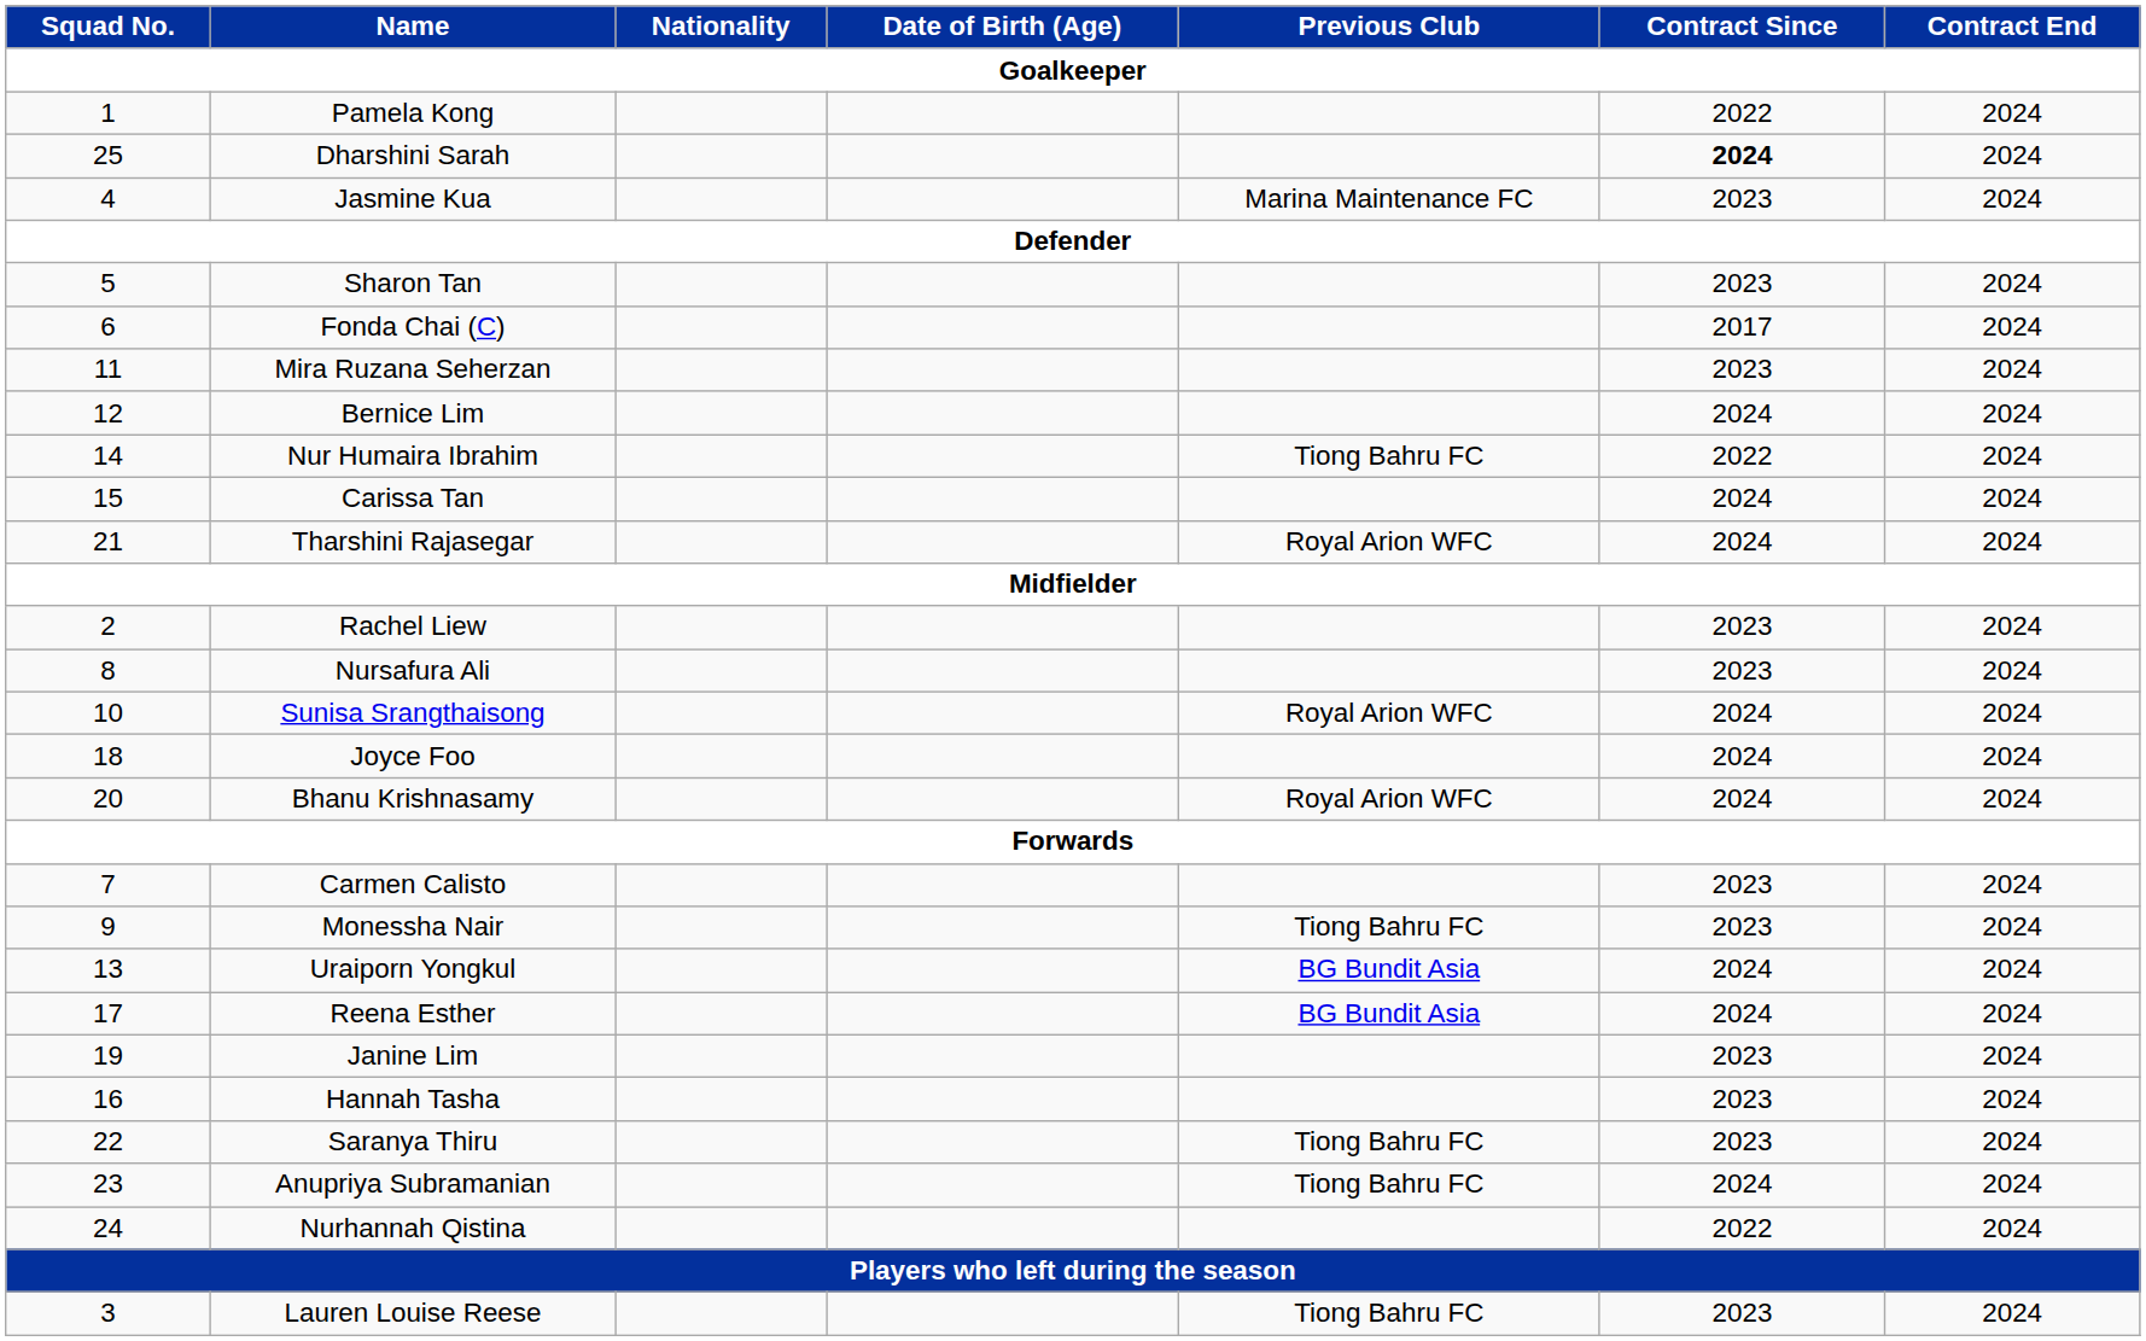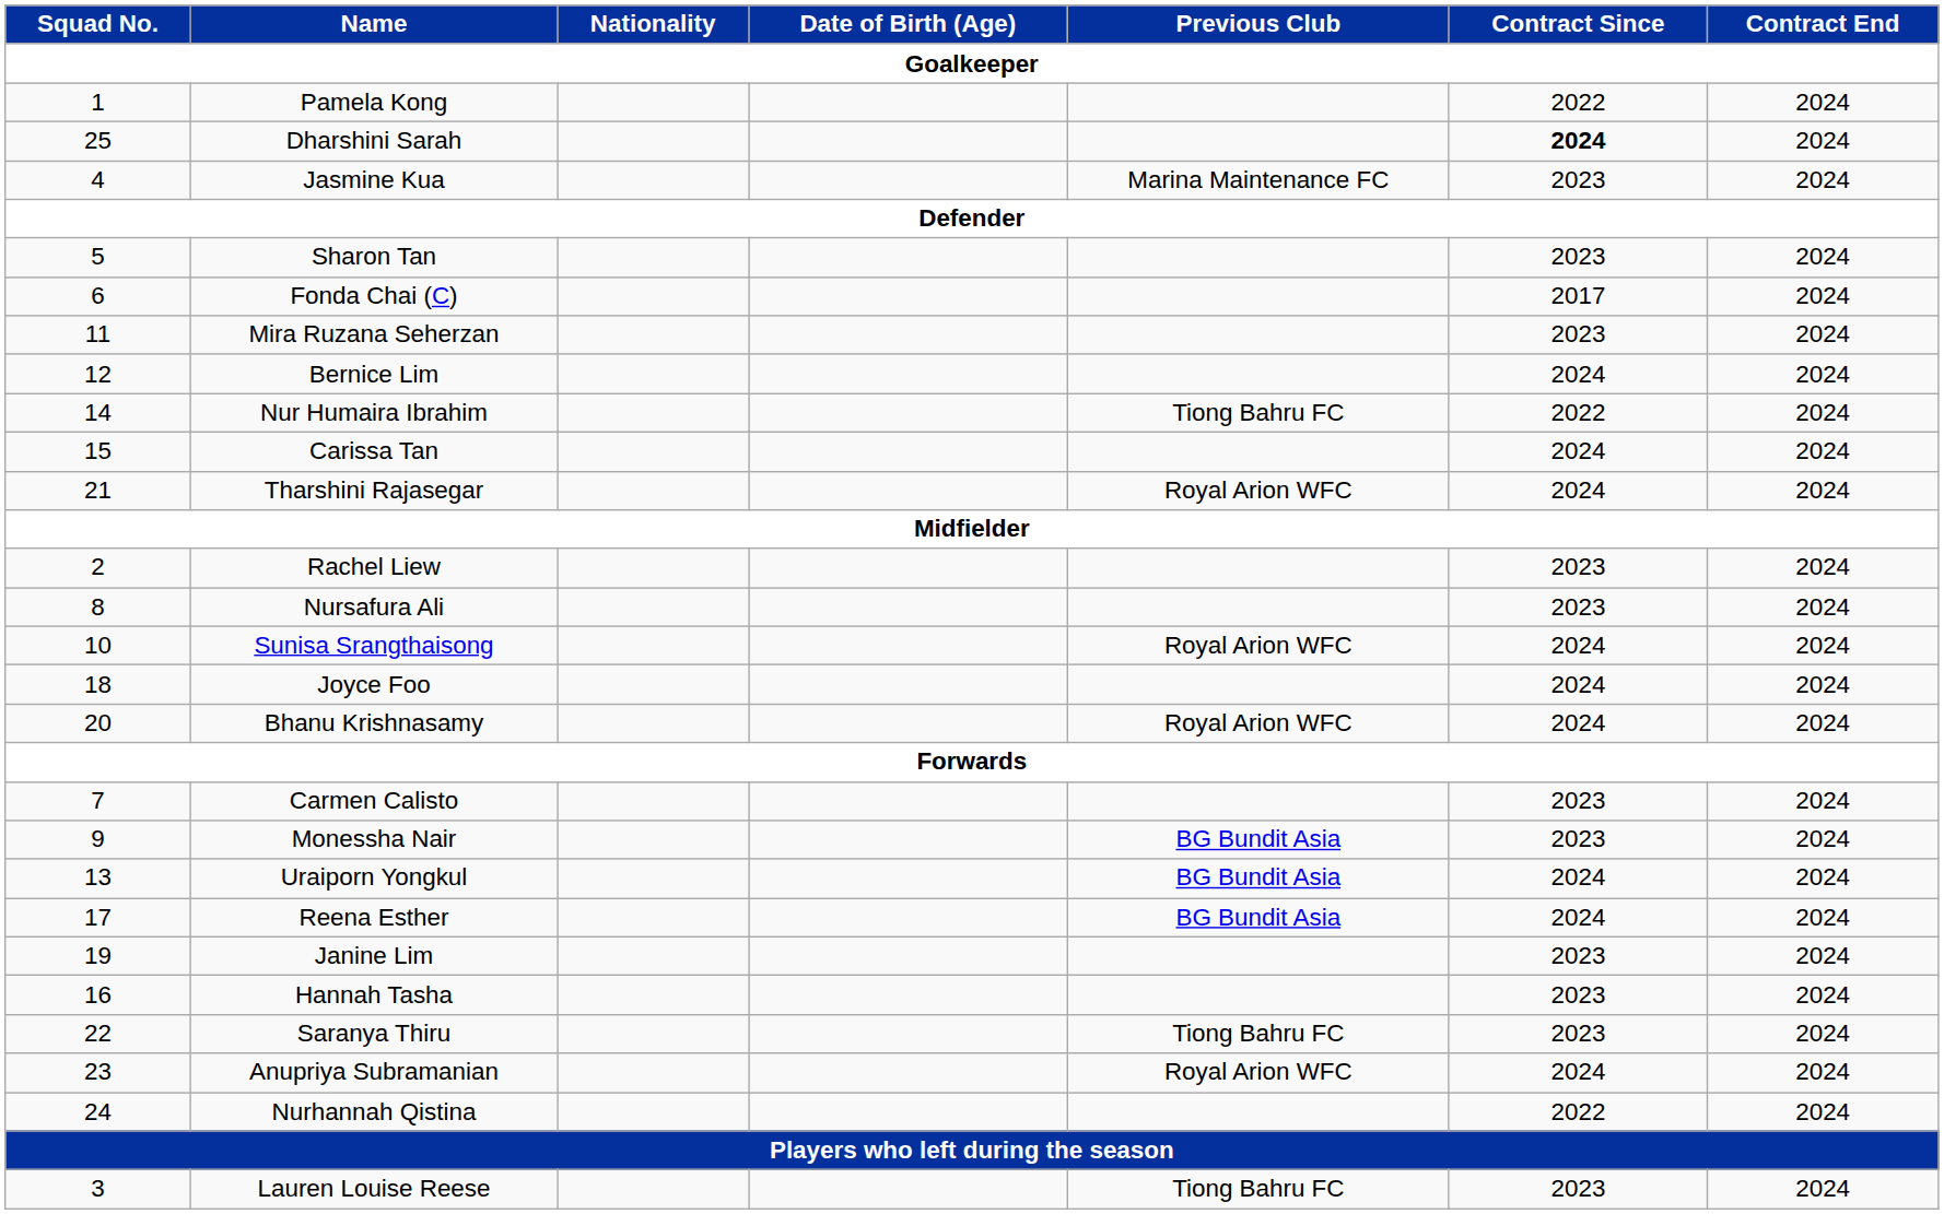 <table class="wikitable" style="text-align:center; font-size:100%; width:100%;">
 <tr>
 <th style="background:#03309d; color:white; text-align:center;">Squad No.</th>
 <th style="background:#03309d; color:white; text-align:center;">Name</th>
 <th style="background:#03309d; color:white; text-align:center;">Nationality</th>
 <th style="background:#03309d; color:white; text-align:center;">Date of Birth (Age)</th>
 <th style="background:#03309d; color:white; text-align:center;">Previous Club</th>
 <th style="background:#03309d; color:white; text-align:center;">Contract Since</th>
 <th style="background:#03309d; color:white; text-align:center;">Contract End</th>
 </tr>
 <tr>
 <th colspan="7" style="background:white; text-align:center">Goalkeeper</th>
 </tr>
 <tr>
 <td>1</td>
 <td>Pamela Kong</td>
 <td></td>
 <td></td>
 <td></td>
 <td>2022</td>
 <td>2024</td>
 </tr>
 <tr>
 <td>25</td>
 <td>Dharshini Sarah</td>
 <td></td>
 <td></td>
 <td></td>
 <td><strong>2024</strong></td>
 <td>2024</td>
 </tr>
 <tr>
 <td>4</td>
 <td>Jasmine Kua</td>
 <td></td>
 <td></td>
 <td> Marina Maintenance FC</td>
 <td>2023</td>
 <td>2024</td>
 </tr>
 <tr>
 <th colspan="7" style="background:white; text-align:center">Defender</th>
 </tr>
 <tr>
 <td>5</td>
 <td>Sharon Tan</td>
 <td></td>
 <td></td>
 <td></td>
 <td>2023</td>
 <td>2024</td>
 </tr>
 <tr>
 <td>6</td>
 <td>Fonda Chai (<a href='#'>C</a>) </td>
 <td></td>
 <td></td>
 <td></td>
 <td>2017</td>
 <td>2024</td>
 </tr>
 <tr>
 <td>11</td>
 <td>Mira Ruzana Seherzan</td>
 <td></td>
 <td></td>
 <td></td>
 <td>2023</td>
 <td>2024</td>
 </tr>
 <tr>
 <td>12</td>
 <td>Bernice Lim</td>
 <td></td>
 <td></td>
 <td></td>
 <td>2024</td>
 <td>2024</td>
 </tr>
 <tr>
 <td>14</td>
 <td>Nur Humaira Ibrahim</td>
 <td></td>
 <td></td>
 <td> Tiong Bahru FC</td>
 <td>2022</td>
 <td>2024</td>
 </tr>
 <tr>
 <td>15</td>
 <td>Carissa Tan</td>
 <td></td>
 <td></td>
 <td></td>
 <td>2024</td>
 <td>2024</td>
 </tr>
 <tr>
 <td>21</td>
 <td>Tharshini Rajasegar</td>
 <td></td>
 <td></td>
 <td> Royal Arion WFC</td>
 <td>2024</td>
 <td>2024</td>
 </tr>
 <tr>
 <th colspan="7" style="background:white; text-align:center">Midfielder</th>
 </tr>
 <tr>
 <td>2</td>
 <td>Rachel Liew</td>
 <td></td>
 <td></td>
 <td></td>
 <td>2023</td>
 <td>2024</td>
 </tr>
 <tr>
 <td>8</td>
 <td>Nursafura Ali</td>
 <td></td>
 <td></td>
 <td></td>
 <td>2023</td>
 <td>2024</td>
 </tr>
 <tr>
 <td>10</td>
 <td><a href='#'>Sunisa Srangthaisong</a></td>
 <td></td>
 <td></td>
 <td> Royal Arion WFC</td>
 <td>2024</td>
 <td>2024</td>
 </tr>
 <tr>
 <td>18</td>
 <td>Joyce Foo</td>
 <td></td>
 <td></td>
 <td></td>
 <td>2024</td>
 <td>2024</td>
 </tr>
 <tr>
 <td>20</td>
 <td>Bhanu Krishnasamy</td>
 <td></td>
 <td></td>
 <td> Royal Arion WFC</td>
 <td>2024</td>
 <td>2024</td>
 </tr>
 <tr>
 <th colspan="7" style="background:white; text-align:center">Forwards</th>
 </tr>
 <tr>
 <td>7</td>
 <td>Carmen Calisto</td>
 <td></td>
 <td></td>
 <td></td>
 <td>2023</td>
 <td>2024</td>
 </tr>
 <tr>
 <td>9</td>
 <td>Monessha Nair</td>
 <td></td>
 <td></td>
-<td> Tiong Bahru FC</td>
+<td> <a href='#'> BG Bundit Asia</a></td>
 <td>2023</td>
 <td>2024</td>
 </tr>
 <tr>
 <td>13</td>
 <td>Uraiporn Yongkul</td>
 <td></td>
 <td></td>
 <td> <a href='#'> BG Bundit Asia</a></td>
 <td>2024</td>
 <td>2024</td>
 </tr>
 <tr>
 <td>17</td>
 <td>Reena Esther</td>
 <td></td>
 <td></td>
 <td> <a href='#'> BG Bundit Asia</a></td>
 <td>2024</td>
 <td>2024</td>
 </tr>
 <tr>
 <td>19</td>
 <td>Janine Lim</td>
 <td></td>
 <td></td>
 <td></td>
 <td>2023</td>
 <td>2024</td>
 </tr>
 <tr>
 <td>16</td>
 <td>Hannah Tasha</td>
 <td></td>
 <td></td>
 <td></td>
 <td>2023</td>
 <td>2024</td>
 </tr>
 <tr>
 <td>22</td>
 <td>Saranya Thiru</td>
 <td></td>
 <td></td>
 <td> Tiong Bahru FC</td>
 <td>2023</td>
 <td>2024</td>
 </tr>
 <tr>
 <td>23</td>
 <td>Anupriya Subramanian</td>
 <td></td>
 <td></td>
-<td> Tiong Bahru FC</td>
+<td> Royal Arion WFC</td>
 <td>2024</td>
 <td>2024</td>
 </tr>
 <tr>
 <td>24</td>
 <td>Nurhannah Qistina</td>
 <td></td>
 <td></td>
 <td></td>
 <td>2022</td>
 <td>2024</td>
 </tr>
 <tr>
 <th colspan="8" style="background:#03309d; color:white; text-align:center;">Players who left during the season</th>
 </tr>
 <tr>
 <td>3</td>
 <td>Lauren Louise Reese</td>
 <td></td>
 <td></td>
 <td> Tiong Bahru FC</td>
 <td>2023</td>
 <td>2024</td>
 </tr>
 <tr>
 </tr>
 </table>
